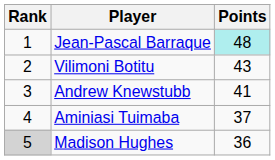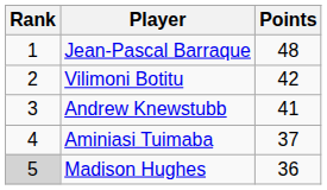 <table class="wikitable sortable">
 <tr>
 </tr>
 <tr>
 <th>Rank</th>
 <th>Player</th>
 <th>Points</th>
 </tr>
 <tr>
 <td align=center>1</td>
 <td> <a href='#'>Jean-Pascal Barraque</a></td>
-<td align=center style="background: paleturquoise;">48</td>
+<td align=center>48</td>
 </tr>
 <tr>
 <td align=center>2</td>
 <td> <a href='#'>Vilimoni Botitu</a></td>
-<td align=center>43</td>
+<td align=center>42</td>
 </tr>
 <tr>
 <td align=center>3</td>
 <td> <a href='#'>Andrew Knewstubb</a></td>
 <td align=center>41</td>
 </tr>
 <tr>
 <td align=center>4</td>
 <td> <a href='#'>Aminiasi Tuimaba</a></td>
 <td align=center>37</td>
 </tr>
 <tr>
 <td align=center style="background: lightgrey;">5</td>
 <td> <a href='#'>Madison Hughes</a></td>
 <td align=center>36</td>
 </tr>
 </table>
